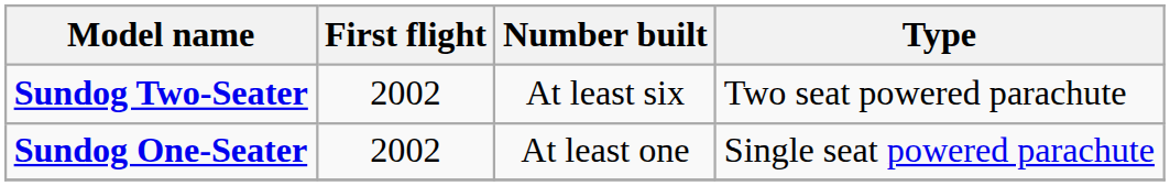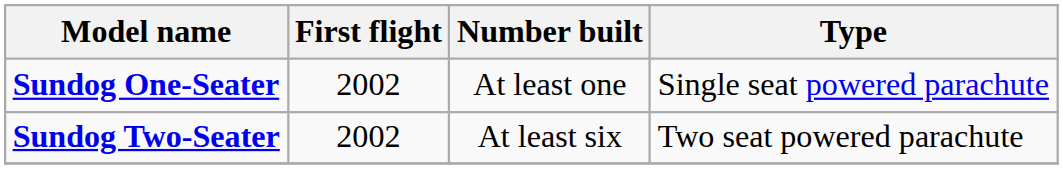 <table class="wikitable" align=center style="font-size:90%;">
 <tr>
 <th>Model name</th>
 <th>First flight</th>
 <th>Number built</th>
 <th>Type</th>
 </tr>
 <tr>
+<td align=left><strong><a href='#'>Sundog One-Seater</a></strong></td>
+<td align=center>2002</td>
+<td align=center>At least one</td>
+<td align=left>Single seat <a href='#'>powered parachute</a></td>
+</tr>
+<tr>
 <td align=left><strong><a href='#'>Sundog Two-Seater</a></strong></td>
 <td align=center>2002</td>
 <td align=center>At least six</td>
 <td align=left>Two seat powered parachute</td>
 </tr>
 <tr>
-<td align=left><strong><a href='#'>Sundog One-Seater</a></strong></td>
-<td align=center>2002</td>
-<td align=center>At least one</td>
-<td align=left>Single seat <a href='#'>powered parachute</a></td>
-</tr>
-<tr>
 </tr>
 </table>
